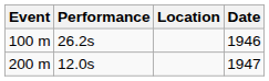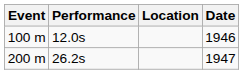 <table class="wikitable" style="border-collapse: collapse; font-size: 95%;">
 <tr>
 <th scope="col">Event</th>
 <th scope="col">Performance</th>
 <th scope="col">Location</th>
 <th scope="col">Date</th>
 </tr>
 <tr>
 <td>100 m</td>
-<td>26.2s</td>
+<td>12.0s</td>
 <td></td>
 <td>1946</td>
 </tr>
 <tr>
 <td>200 m</td>
-<td>12.0s</td>
+<td>26.2s</td>
 <td><br></td>
 <td>1947</td>
 </tr>
 </table>
